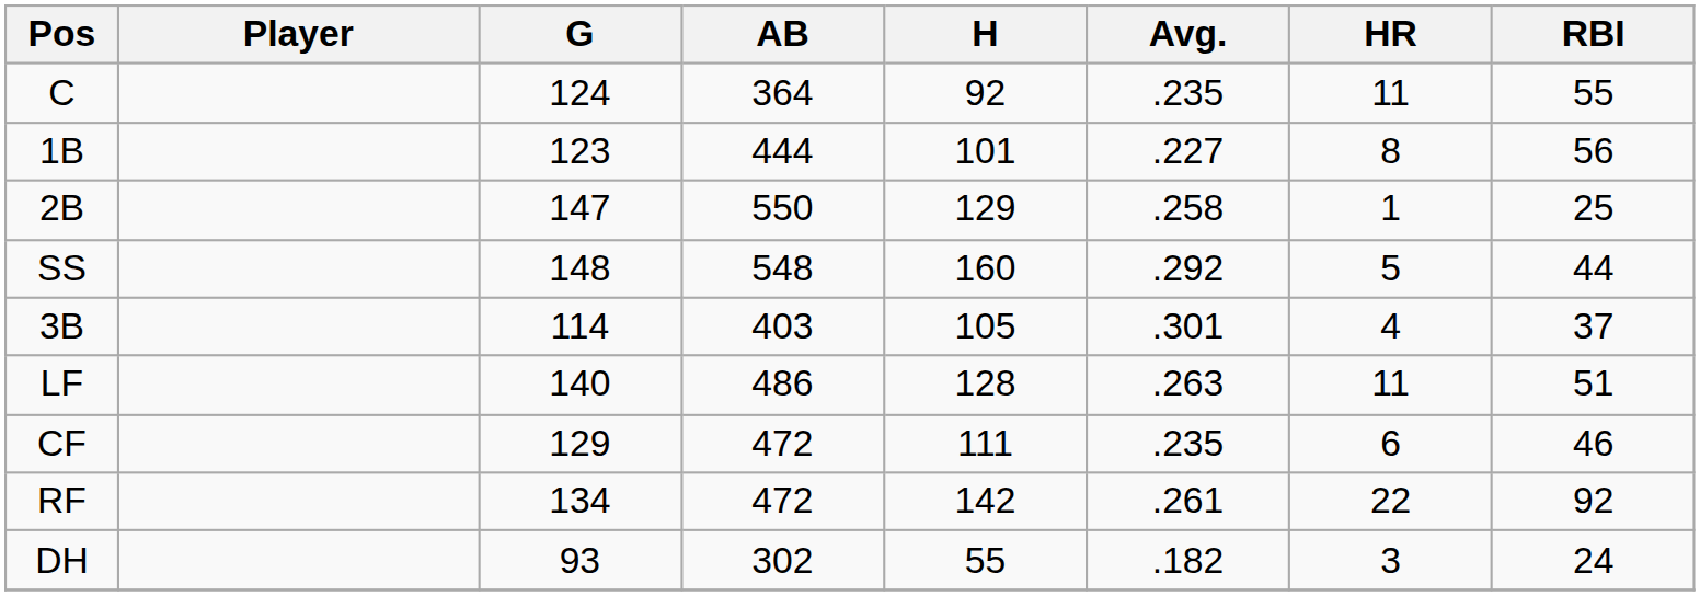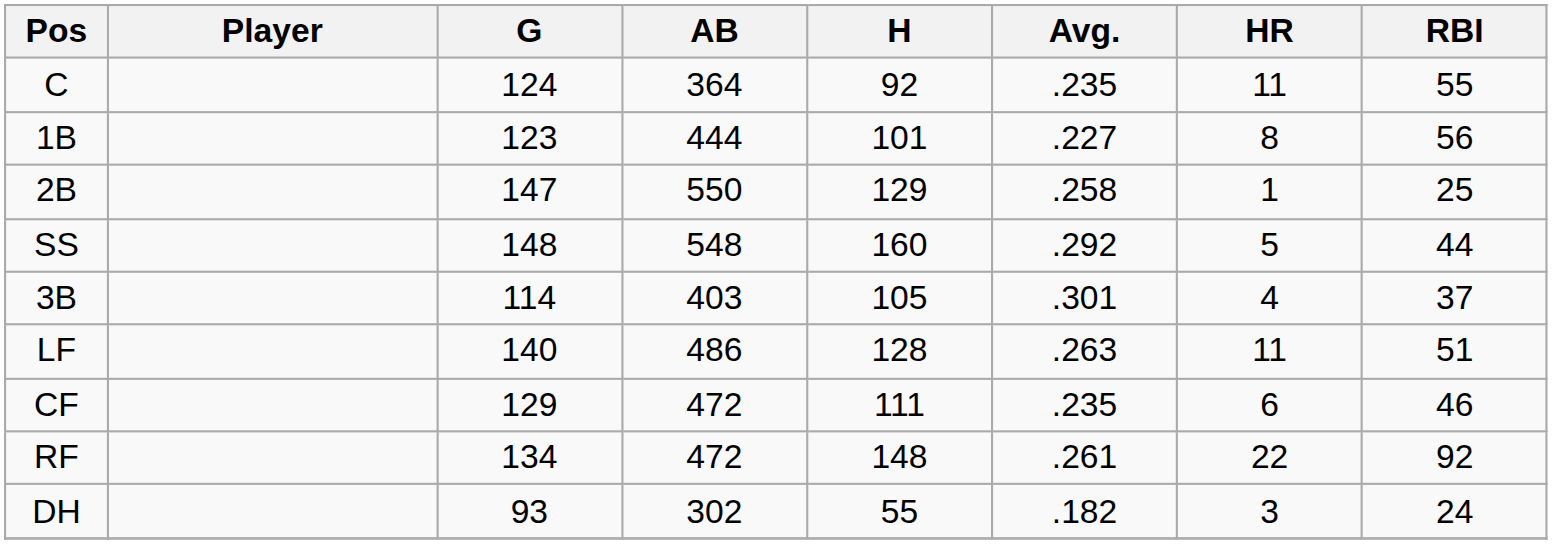 <table class="wikitable sortable">
 <tr>
 <th bgcolor="#DDDDFF" width="5%">Pos</th>
 <th bgcolor="#DDDDFF" width="16%">Player</th>
 <th bgcolor="#DDDDFF" width="9%">G</th>
 <th bgcolor="#DDDDFF" width="9%">AB</th>
 <th bgcolor="#DDDDFF" width="9%">H</th>
 <th bgcolor="#DDDDFF" width="9%">Avg.</th>
 <th bgcolor="#DDDDFF" width="9%">HR</th>
 <th bgcolor="#DDDDFF" width="9%">RBI</th>
 </tr>
 <tr align="center">
 <td>C</td>
 <td></td>
 <td>124</td>
 <td>364</td>
 <td>92</td>
 <td>.235</td>
 <td>11</td>
 <td>55</td>
 </tr>
 <tr align="center">
 <td>1B</td>
 <td></td>
 <td>123</td>
 <td>444</td>
 <td>101</td>
 <td>.227</td>
 <td>8</td>
 <td>56</td>
 </tr>
 <tr align="center">
 <td>2B</td>
 <td></td>
 <td>147</td>
 <td>550</td>
 <td>129</td>
 <td>.258</td>
 <td>1</td>
 <td>25</td>
 </tr>
 <tr align="center">
 <td>SS</td>
 <td></td>
 <td>148</td>
 <td>548</td>
 <td>160</td>
 <td>.292</td>
 <td>5</td>
 <td>44</td>
 </tr>
 <tr align="center">
 <td>3B</td>
 <td></td>
 <td>114</td>
 <td>403</td>
 <td>105</td>
 <td>.301</td>
 <td>4</td>
 <td>37</td>
 </tr>
 <tr align="center">
 <td>LF</td>
 <td></td>
 <td>140</td>
 <td>486</td>
 <td>128</td>
 <td>.263</td>
 <td>11</td>
 <td>51</td>
 </tr>
 <tr align="center">
 <td>CF</td>
 <td></td>
 <td>129</td>
 <td>472</td>
 <td>111</td>
 <td>.235</td>
 <td>6</td>
 <td>46</td>
 </tr>
 <tr align="center">
 <td>RF</td>
 <td></td>
 <td>134</td>
 <td>472</td>
-<td>142</td>
+<td>148</td>
 <td>.261</td>
 <td>22</td>
 <td>92</td>
 </tr>
 <tr align="center">
 <td>DH</td>
 <td></td>
 <td>93</td>
 <td>302</td>
 <td>55</td>
 <td>.182</td>
 <td>3</td>
 <td>24</td>
 </tr>
 <tr align="center".>
 </tr>
 </table>
